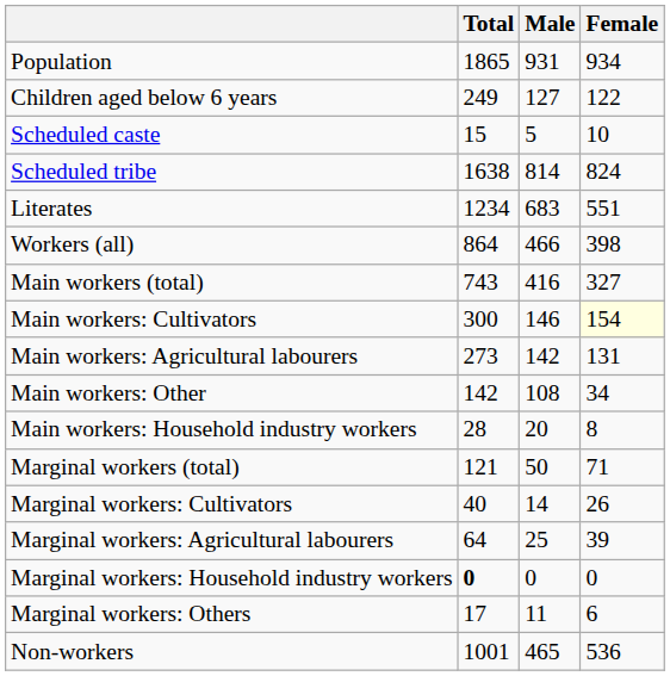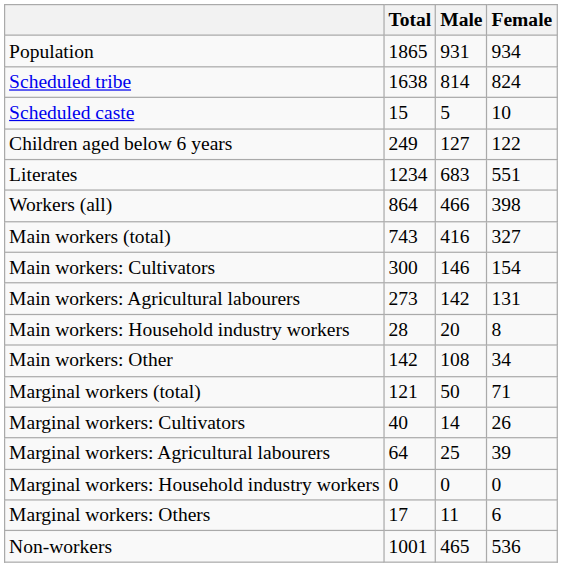 <table class="wikitable sortable">
 <tr>
 <th></th>
 <th>Total</th>
 <th>Male</th>
 <th>Female</th>
 </tr>
 <tr>
 <td>Population</td>
 <td>1865</td>
 <td>931</td>
 <td>934</td>
 </tr>
 <tr>
-<td>Children aged below 6 years</td>
-<td>249</td>
-<td>127</td>
-<td>122</td>
+<td><a href='#'>Scheduled tribe</a></td>
+<td>1638</td>
+<td>814</td>
+<td>824</td>
 </tr>
 <tr>
 <td><a href='#'>Scheduled caste</a></td>
 <td>15</td>
 <td>5</td>
 <td>10</td>
 </tr>
 <tr>
-<td><a href='#'>Scheduled tribe</a></td>
-<td>1638</td>
-<td>814</td>
-<td>824</td>
+<td>Children aged below 6 years</td>
+<td>249</td>
+<td>127</td>
+<td>122</td>
 </tr>
 <tr>
 <td>Literates</td>
 <td>1234</td>
 <td>683</td>
 <td>551</td>
 </tr>
 <tr>
 <td>Workers (all)</td>
 <td>864</td>
 <td>466</td>
 <td>398</td>
 </tr>
 <tr>
 <td>Main workers (total)</td>
 <td>743</td>
 <td>416</td>
 <td>327</td>
 </tr>
 <tr>
 <td>Main workers: Cultivators</td>
 <td>300</td>
 <td>146</td>
-<td style="background: lightyellow;">154</td>
+<td>154</td>
 </tr>
 <tr>
 <td>Main workers: Agricultural labourers</td>
 <td>273</td>
 <td>142</td>
 <td>131</td>
 </tr>
 <tr>
+<td>Main workers: Household industry workers</td>
+<td>28</td>
+<td>20</td>
+<td>8</td>
+</tr>
+<tr>
 <td>Main workers: Other</td>
 <td>142</td>
 <td>108</td>
 <td>34</td>
-</tr>
-<tr>
-<td>Main workers: Household industry workers</td>
-<td>28</td>
-<td>20</td>
-<td>8</td>
 </tr>
 <tr>
 <td>Marginal workers (total)</td>
 <td>121</td>
 <td>50</td>
 <td>71</td>
 </tr>
 <tr>
 <td>Marginal workers: Cultivators</td>
 <td>40</td>
 <td>14</td>
 <td>26</td>
 </tr>
 <tr>
 <td>Marginal workers: Agricultural labourers</td>
 <td>64</td>
 <td>25</td>
 <td>39</td>
 </tr>
 <tr>
 <td>Marginal workers: Household industry workers</td>
-<td><strong>0</strong></td>
+<td>0</td>
 <td>0</td>
 <td>0</td>
 </tr>
 <tr>
 <td>Marginal workers: Others</td>
 <td>17</td>
 <td>11</td>
 <td>6</td>
 </tr>
 <tr>
 <td>Non-workers</td>
 <td>1001</td>
 <td>465</td>
 <td>536</td>
 </tr>
 </table>
